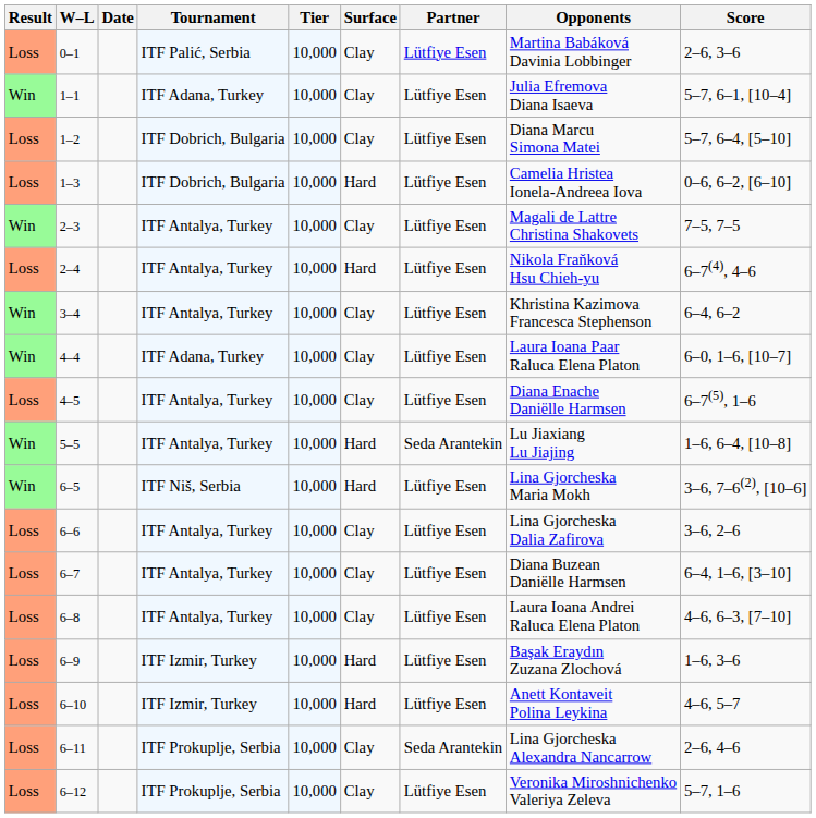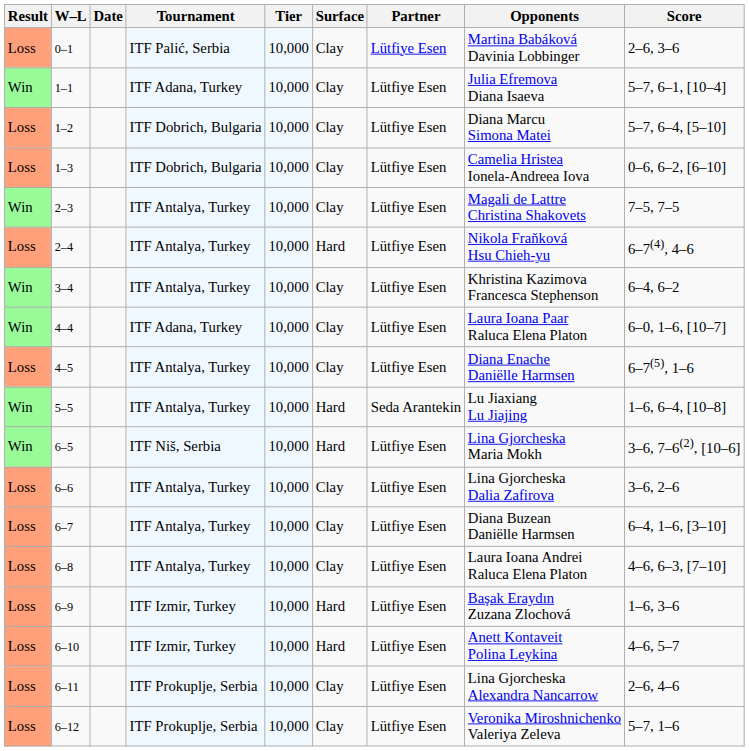 <table class="sortable wikitable">
 <tr>
 <th>Result</th>
 <th class="unsortable">W–L</th>
 <th>Date</th>
 <th>Tournament</th>
 <th>Tier</th>
 <th>Surface</th>
 <th>Partner</th>
 <th>Opponents</th>
 <th class="unsortable">Score</th>
 </tr>
 <tr>
 <td style="background:#ffa07a;">Loss</td>
 <td><small>0–1</small></td>
 <td></td>
 <td style="background:#f0f8ff;">ITF Palić, Serbia</td>
 <td style="background:#f0f8ff;">10,000</td>
 <td>Clay</td>
 <td> <a href='#'>Lütfiye Esen</a></td>
 <td> <a href='#'>Martina Babáková</a> <br>  Davinia Lobbinger</td>
 <td>2–6, 3–6</td>
 </tr>
 <tr>
 <td style="background:#98fb98;">Win</td>
 <td><small>1–1</small></td>
 <td></td>
 <td style="background:#f0f8ff;">ITF Adana, Turkey</td>
 <td style="background:#f0f8ff;">10,000</td>
 <td>Clay</td>
 <td> Lütfiye Esen</td>
 <td> <a href='#'>Julia Efremova</a> <br>  Diana Isaeva</td>
 <td>5–7, 6–1, [10–4]</td>
 </tr>
 <tr>
 <td style="background:#ffa07a;">Loss</td>
 <td><small>1–2</small></td>
 <td></td>
 <td style="background:#f0f8ff;">ITF Dobrich, Bulgaria</td>
 <td style="background:#f0f8ff;">10,000</td>
 <td>Clay</td>
 <td> Lütfiye Esen</td>
 <td> Diana Marcu <br>  <a href='#'>Simona Matei</a></td>
 <td>5–7, 6–4, [5–10]</td>
 </tr>
 <tr>
 <td style="background:#ffa07a;">Loss</td>
 <td><small>1–3</small></td>
 <td></td>
 <td style="background:#f0f8ff;">ITF Dobrich, Bulgaria</td>
 <td style="background:#f0f8ff;">10,000</td>
-<td>Hard</td>
+<td>Clay</td>
 <td> Lütfiye Esen</td>
 <td> <a href='#'>Camelia Hristea</a> <br>  Ionela-Andreea Iova</td>
 <td>0–6, 6–2, [6–10]</td>
 </tr>
 <tr>
 <td style="background:#98fb98;">Win</td>
 <td><small>2–3</small></td>
 <td></td>
 <td style="background:#f0f8ff;">ITF Antalya, Turkey</td>
 <td style="background:#f0f8ff;">10,000</td>
 <td>Clay</td>
 <td> Lütfiye Esen</td>
 <td> <a href='#'>Magali de Lattre</a> <br>  <a href='#'>Christina Shakovets</a></td>
 <td>7–5, 7–5</td>
 </tr>
 <tr>
 <td style="background:#ffa07a;">Loss</td>
 <td><small>2–4</small></td>
 <td></td>
 <td style="background:#f0f8ff;">ITF Antalya, Turkey</td>
 <td style="background:#f0f8ff;">10,000</td>
 <td>Hard</td>
 <td> Lütfiye Esen</td>
 <td> <a href='#'>Nikola Fraňková</a> <br>  <a href='#'>Hsu Chieh-yu</a></td>
 <td>6–7<sup>(4)</sup>, 4–6</td>
 </tr>
 <tr>
 <td style="background:#98fb98;">Win</td>
 <td><small>3–4</small></td>
 <td></td>
 <td style="background:#f0f8ff;">ITF Antalya, Turkey</td>
 <td style="background:#f0f8ff;">10,000</td>
 <td>Clay</td>
 <td> Lütfiye Esen</td>
 <td> Khristina Kazimova <br>  Francesca Stephenson</td>
 <td>6–4, 6–2</td>
 </tr>
 <tr>
 <td style="background:#98fb98;">Win</td>
 <td><small>4–4</small></td>
 <td></td>
 <td style="background:#f0f8ff;">ITF Adana, Turkey</td>
 <td style="background:#f0f8ff;">10,000</td>
 <td>Clay</td>
 <td> Lütfiye Esen</td>
 <td> <a href='#'>Laura Ioana Paar</a> <br>  Raluca Elena Platon</td>
 <td>6–0, 1–6, [10–7]</td>
 </tr>
 <tr>
 <td style="background:#ffa07a;">Loss</td>
 <td><small>4–5</small></td>
 <td></td>
 <td style="background:#f0f8ff;">ITF Antalya, Turkey</td>
 <td style="background:#f0f8ff;">10,000</td>
 <td>Clay</td>
 <td> Lütfiye Esen</td>
 <td> <a href='#'>Diana Enache</a> <br>  <a href='#'>Daniëlle Harmsen</a></td>
 <td>6–7<sup>(5)</sup>, 1–6</td>
 </tr>
 <tr>
 <td style="background:#98fb98;">Win</td>
 <td><small>5–5</small></td>
 <td></td>
 <td style="background:#f0f8ff;">ITF Antalya, Turkey</td>
 <td style="background:#f0f8ff;">10,000</td>
 <td>Hard</td>
 <td> Seda Arantekin</td>
 <td> Lu Jiaxiang  <br>  <a href='#'>Lu Jiajing</a></td>
 <td>1–6, 6–4, [10–8]</td>
 </tr>
 <tr>
 <td style="background:#98fb98;">Win</td>
 <td><small>6–5</small></td>
 <td></td>
 <td style="background:#f0f8ff;">ITF Niš, Serbia</td>
 <td style="background:#f0f8ff;">10,000</td>
 <td>Hard</td>
 <td> Lütfiye Esen</td>
 <td> <a href='#'>Lina Gjorcheska</a> <br>  Maria Mokh</td>
 <td>3–6, 7–6<sup>(2)</sup>, [10–6]</td>
 </tr>
 <tr>
 <td style="background:#ffa07a;">Loss</td>
 <td><small>6–6</small></td>
 <td></td>
 <td style="background:#f0f8ff;">ITF Antalya, Turkey</td>
 <td style="background:#f0f8ff;">10,000</td>
 <td>Clay</td>
 <td> Lütfiye Esen</td>
 <td> Lina Gjorcheska <br>  <a href='#'>Dalia Zafirova</a></td>
 <td>3–6, 2–6</td>
 </tr>
 <tr>
 <td style="background:#ffa07a;">Loss</td>
 <td><small>6–7</small></td>
 <td></td>
 <td style="background:#f0f8ff;">ITF Antalya, Turkey</td>
 <td style="background:#f0f8ff;">10,000</td>
 <td>Clay</td>
 <td> Lütfiye Esen</td>
 <td> Diana Buzean <br>  Daniëlle Harmsen</td>
 <td>6–4, 1–6, [3–10]</td>
 </tr>
 <tr>
 <td style="background:#ffa07a;">Loss</td>
 <td><small>6–8</small></td>
 <td></td>
 <td style="background:#f0f8ff;">ITF Antalya, Turkey</td>
 <td style="background:#f0f8ff;">10,000</td>
 <td>Clay</td>
 <td> Lütfiye Esen</td>
 <td> Laura Ioana Andrei <br>  Raluca Elena Platon</td>
 <td>4–6, 6–3, [7–10]</td>
 </tr>
 <tr>
 <td style="background:#ffa07a;">Loss</td>
 <td><small>6–9</small></td>
 <td></td>
 <td style="background:#f0f8ff;">ITF Izmir, Turkey</td>
 <td style="background:#f0f8ff;">10,000</td>
 <td>Hard</td>
 <td> Lütfiye Esen</td>
 <td> <a href='#'>Başak Eraydın</a> <br>  Zuzana Zlochová</td>
 <td>1–6, 3–6</td>
 </tr>
 <tr>
 <td style="background:#ffa07a;">Loss</td>
 <td><small>6–10</small></td>
 <td></td>
 <td style="background:#f0f8ff;">ITF Izmir, Turkey</td>
 <td style="background:#f0f8ff;">10,000</td>
 <td>Hard</td>
 <td> Lütfiye Esen</td>
 <td> <a href='#'>Anett Kontaveit</a> <br>  <a href='#'>Polina Leykina</a></td>
 <td>4–6, 5–7</td>
 </tr>
 <tr>
 <td style="background:#ffa07a;">Loss</td>
 <td><small>6–11</small></td>
 <td></td>
 <td style="background:#f0f8ff;">ITF Prokuplje, Serbia</td>
 <td style="background:#f0f8ff;">10,000</td>
 <td>Clay</td>
-<td> Seda Arantekin</td>
+<td> Lütfiye Esen</td>
 <td> Lina Gjorcheska <br>  <a href='#'>Alexandra Nancarrow</a></td>
 <td>2–6, 4–6</td>
 </tr>
 <tr>
 <td style="background:#ffa07a;">Loss</td>
 <td><small>6–12</small></td>
 <td></td>
 <td style="background:#f0f8ff;">ITF Prokuplje, Serbia</td>
 <td style="background:#f0f8ff;">10,000</td>
 <td>Clay</td>
 <td> Lütfiye Esen</td>
 <td> <a href='#'>Veronika Miroshnichenko</a> <br>  Valeriya Zeleva</td>
 <td>5–7, 1–6</td>
 </tr>
 </table>
